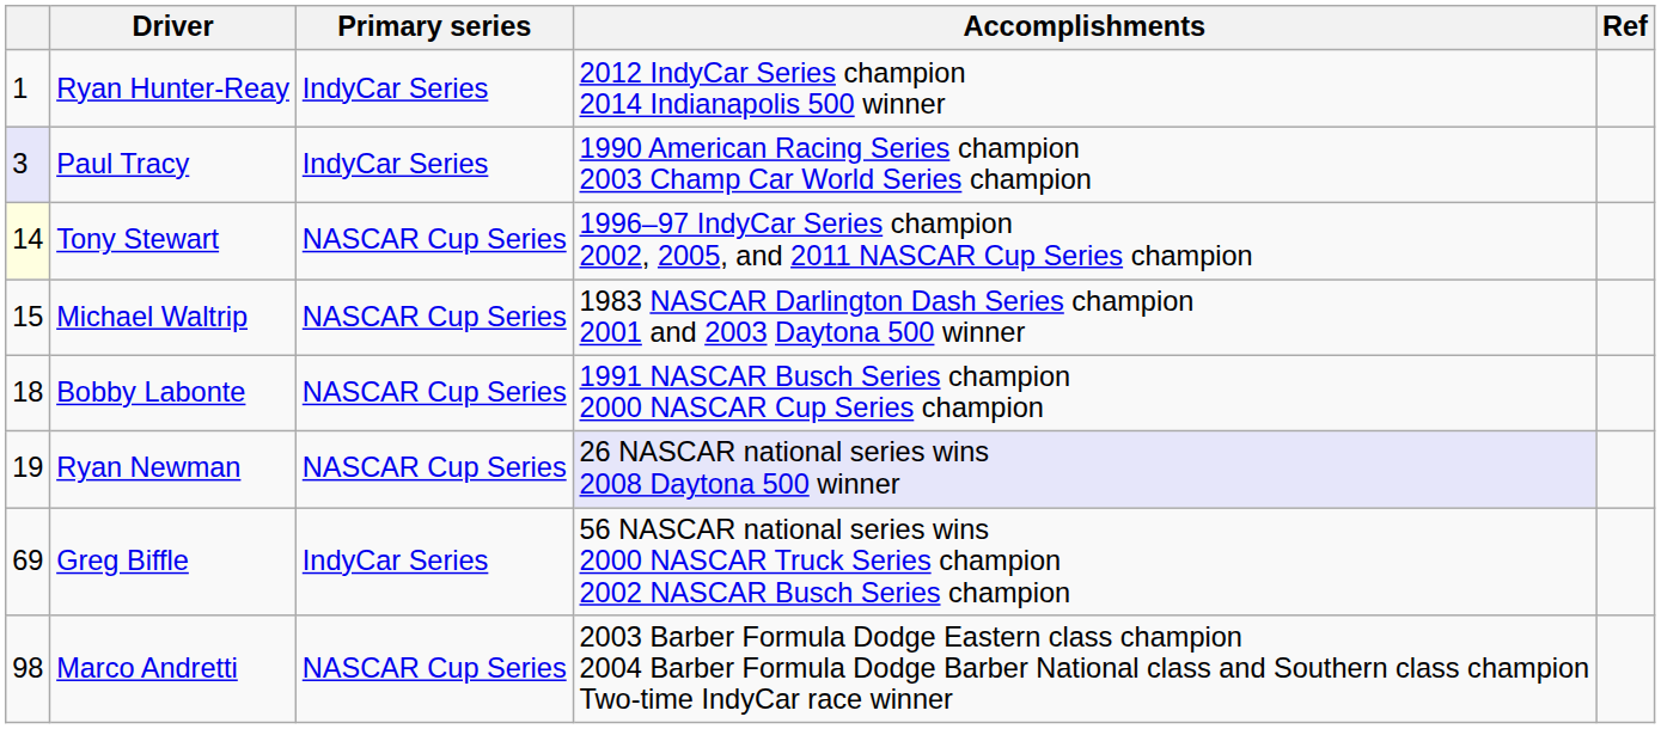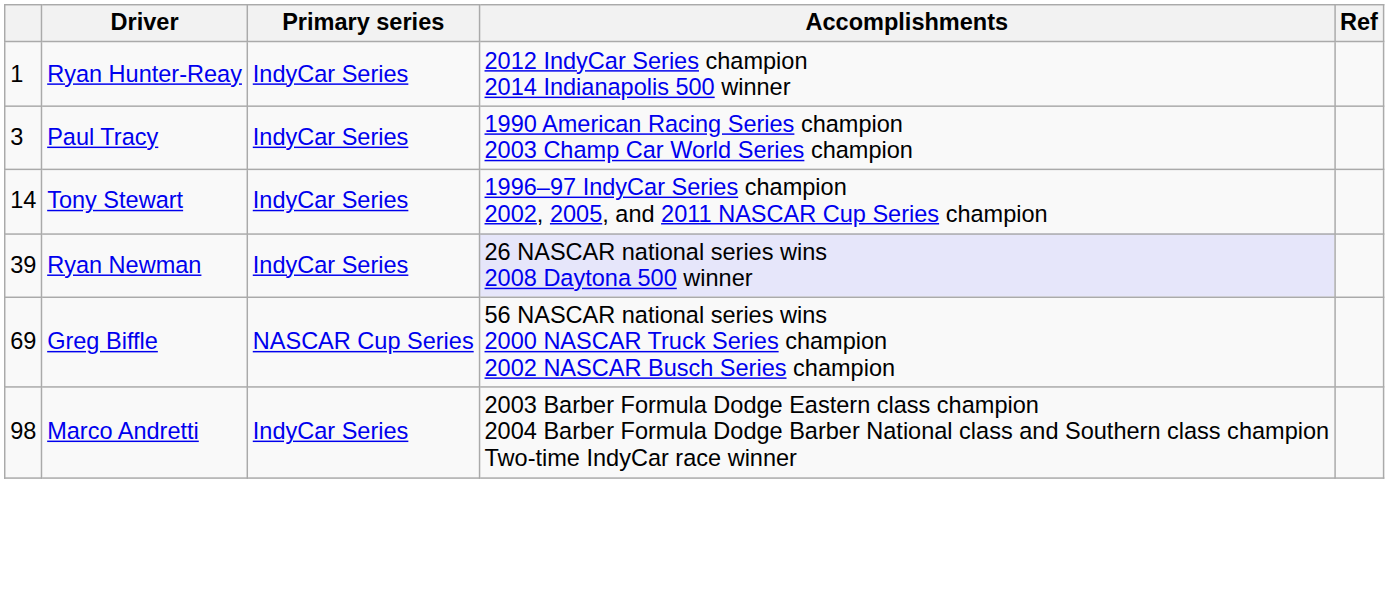 <table class="wikitable">
 <tr>
 <th></th>
 <th>Driver</th>
 <th>Primary series</th>
 <th>Accomplishments</th>
 <th>Ref</th>
 </tr>
 <tr>
 <td>1</td>
 <td> <a href='#'>Ryan Hunter-Reay</a></td>
 <td><a href='#'>IndyCar Series</a></td>
 <td><a href='#'>2012 IndyCar Series</a> champion <br> <a href='#'>2014 Indianapolis 500</a> winner</td>
 <td></td>
 </tr>
 <tr>
-<td style="background: lavender;">3</td>
+<td>3</td>
 <td> <a href='#'>Paul Tracy</a></td>
 <td><a href='#'>IndyCar Series</a></td>
 <td><a href='#'>1990 American Racing Series</a> champion <br><a href='#'>2003 Champ Car World Series</a> champion</td>
 <td></td>
 </tr>
 <tr>
-<td style="background: lightyellow;">14</td>
+<td>14</td>
 <td> <a href='#'>Tony Stewart</a></td>
-<td><a href='#'>NASCAR Cup Series</a></td>
+<td><a href='#'>IndyCar Series</a></td>
 <td><a href='#'>1996–97 IndyCar Series</a> champion<br><a href='#'>2002</a>, <a href='#'>2005</a>, and <a href='#'>2011 NASCAR Cup Series</a> champion</td>
 <td></td>
 </tr>
 <tr>
-<td>15</td>
-<td> <a href='#'>Michael Waltrip</a></td>
-<td><a href='#'>NASCAR Cup Series</a></td>
-<td>1983 <a href='#'>NASCAR Darlington Dash Series</a> champion <br> <a href='#'>2001</a> and <a href='#'>2003</a> <a href='#'>Daytona 500</a> winner</td>
-<td></td>
-</tr>
-<tr>
-<td>18</td>
-<td> <a href='#'>Bobby Labonte</a></td>
-<td><a href='#'>NASCAR Cup Series</a></td>
-<td><a href='#'>1991 NASCAR Busch Series</a> champion <br> <a href='#'>2000 NASCAR Cup Series</a> champion</td>
-<td></td>
-</tr>
-<tr>
-<td>19</td>
+<td>39</td>
 <td> <a href='#'>Ryan Newman</a></td>
-<td><a href='#'>NASCAR Cup Series</a></td>
+<td><a href='#'>IndyCar Series</a></td>
 <td style="background: lavender;">26 NASCAR national series wins <br> <a href='#'>2008 Daytona 500</a> winner</td>
 <td></td>
 </tr>
 <tr>
 <td>69</td>
 <td> <a href='#'>Greg Biffle</a></td>
-<td><a href='#'>IndyCar Series</a></td>
+<td><a href='#'>NASCAR Cup Series</a></td>
 <td>56 NASCAR national series wins <br> <a href='#'>2000 NASCAR Truck Series</a> champion <br> <a href='#'>2002 NASCAR Busch Series</a> champion</td>
 <td></td>
 </tr>
 <tr>
 <td>98</td>
 <td> <a href='#'>Marco Andretti</a></td>
-<td><a href='#'>NASCAR Cup Series</a></td>
+<td><a href='#'>IndyCar Series</a></td>
 <td>2003 Barber Formula Dodge Eastern class champion<br>2004 Barber Formula Dodge Barber National class and Southern class champion<br>Two-time IndyCar race winner</td>
 <td></td>
 </tr>
 </table>
